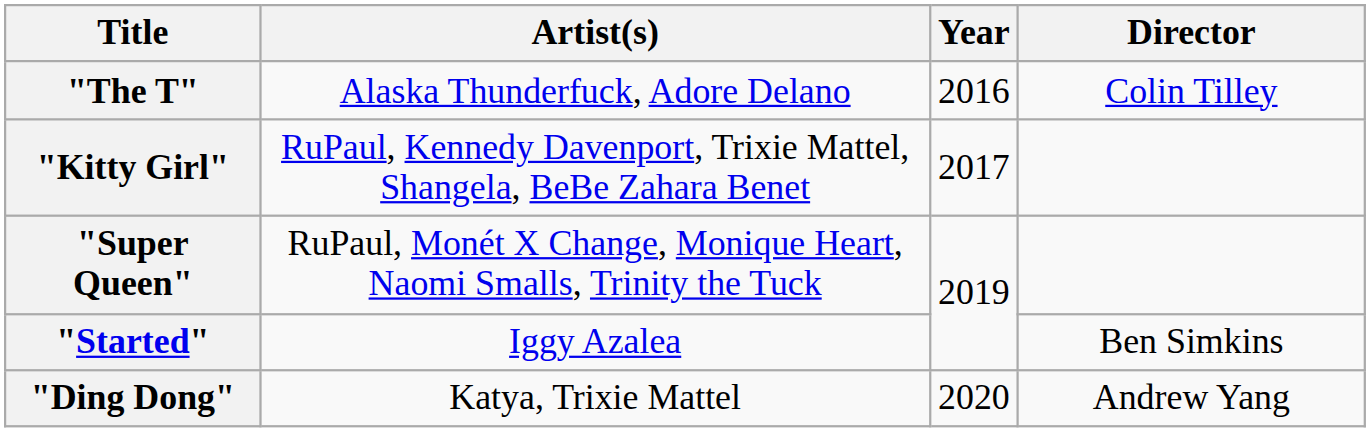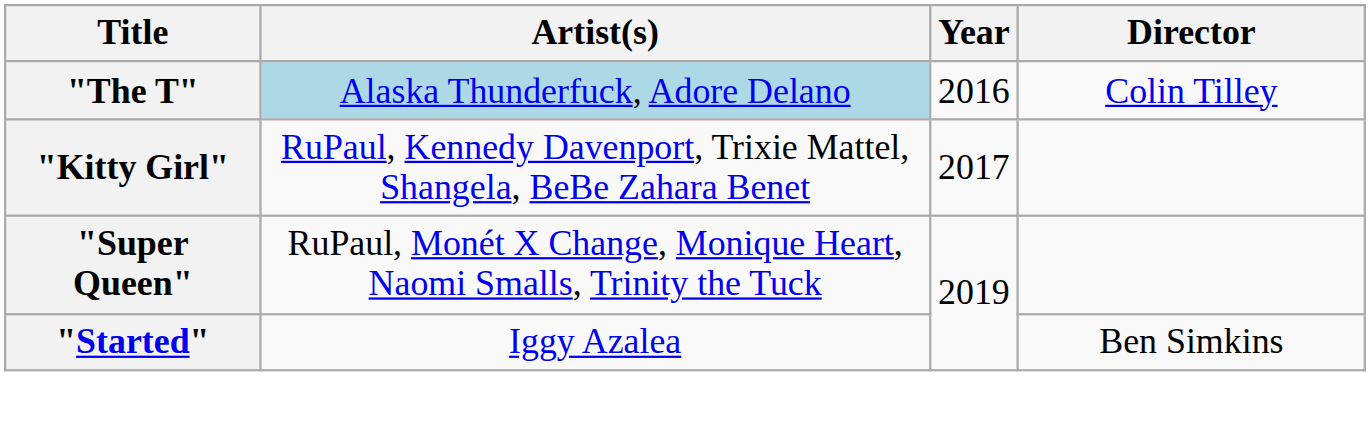 <table class="wikitable plainrowheaders" style="text-align:center;">
 <tr>
 <th scope="col" style="width:7em;">Title</th>
 <th scope="col" style="width:20em;">Artist(s)</th>
 <th scope="col" style="width:1em;">Year</th>
 <th scope="col" style="width:10em;">Director</th>
 </tr>
 <tr>
 <th scope="row">"The T"</th>
-<td><a href='#'>Alaska Thunderfuck</a>, <a href='#'>Adore Delano</a></td>
+<td style="background: lightblue;"><a href='#'>Alaska Thunderfuck</a>, <a href='#'>Adore Delano</a></td>
 <td>2016</td>
 <td><a href='#'>Colin Tilley</a></td>
 </tr>
 <tr>
 <th scope="row">"Kitty Girl"</th>
 <td><a href='#'>RuPaul</a>, <a href='#'>Kennedy Davenport</a>, Trixie Mattel, <a href='#'>Shangela</a>, <a href='#'>BeBe Zahara Benet</a></td>
 <td>2017</td>
 <td></td>
 </tr>
 <tr>
 <th scope="row">"Super Queen"</th>
 <td>RuPaul, <a href='#'>Monét X Change</a>, <a href='#'>Monique Heart</a>, <a href='#'>Naomi Smalls</a>, <a href='#'>Trinity the Tuck</a></td>
 <td rowspan="2">2019</td>
 <td></td>
 </tr>
 <tr>
 <th scope="row">"<a href='#'>Started</a>"</th>
 <td><a href='#'>Iggy Azalea</a></td>
 <td>Ben Simkins</td>
 </tr>
-<tr>
-<th scope="row">"Ding Dong"</th>
-<td>Katya, Trixie Mattel</td>
-<td>2020</td>
-<td>Andrew Yang</td>
-</tr>
 </table>
